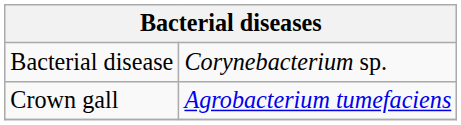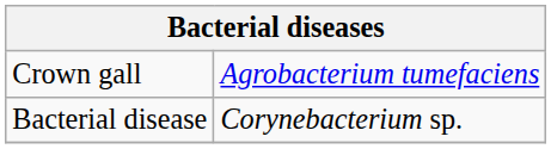 <table class="wikitable" style="clear">
 <tr>
 <th colspan=2><strong>Bacterial diseases</strong><br></th>
+</tr>
+<tr>
+<td>Crown gall</td>
+<td><em><a href='#'>Agrobacterium tumefaciens</a></em></td>
 </tr>
 <tr>
 <td>Bacterial disease</td>
 <td><em>Corynebacterium</em> sp.</td>
 </tr>
 <tr>
-<td>Crown gall</td>
-<td><em><a href='#'>Agrobacterium tumefaciens</a></em></td>
-</tr>
-<tr>
 </tr>
 </table>
